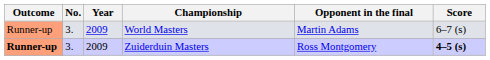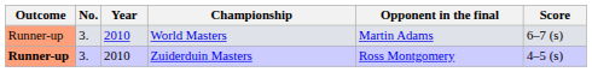 <table class="wikitable">
 <tr>
 <th width="80">Outcome</th>
 <th width="20">No.</th>
 <th width="50">Year</th>
 <th style="width:250px;">Championship</th>
 <th style="width:200px;">Opponent in the final</th>
 <th width="70">Score</th>
 </tr>
 <tr style="background:#dfe2e9;">
 <td style="background:#ffa07a;">Runner-up</td>
 <td>3.</td>
-<td><a href='#'>2009</a></td>
+<td><a href='#'>2010</a></td>
 <td><a href='#'>World Masters</a></td>
 <td> <a href='#'>Martin Adams</a></td>
 <td>6–7 (s)</td>
 </tr>
 <tr style="background:#ccf;">
 <td style="background:#ffa07a;"><strong>Runner-up</strong></td>
 <td>3.</td>
-<td>2009</td>
+<td>2010</td>
 <td><a href='#'>Zuiderduin Masters</a></td>
 <td> <a href='#'>Ross Montgomery</a></td>
-<td><strong>4–5 (s)</strong></td>
+<td>4–5 (s)</td>
 </tr>
 </table>
